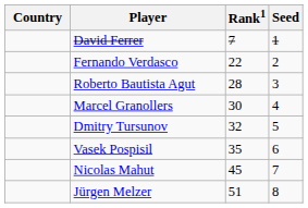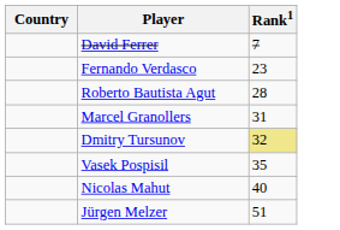 <table class="wikitable" border="1">
 <tr>
 <th width="70">Country</th>
 <th width="175">Player</th>
 <th>Rank<sup>1</sup></th>
-<th>Seed</th>
 </tr>
 <tr>
 <td><s></s></td>
 <td><s><a href='#'>David Ferrer</a></s></td>
 <td><s>7</s></td>
-<td><s>1</s></td>
 </tr>
 <tr>
 <td></td>
 <td><a href='#'>Fernando Verdasco</a></td>
-<td>22</td>
-<td>2</td>
+<td>23</td>
 </tr>
 <tr>
 <td></td>
 <td><a href='#'>Roberto Bautista Agut</a></td>
 <td>28</td>
-<td>3</td>
 </tr>
 <tr>
 <td></td>
 <td><a href='#'>Marcel Granollers</a></td>
-<td>30</td>
-<td>4</td>
+<td>31</td>
 </tr>
 <tr>
 <td></td>
 <td><a href='#'>Dmitry Tursunov</a></td>
-<td>32</td>
-<td>5</td>
+<td style="background: khaki;">32</td>
 </tr>
 <tr>
 <td></td>
 <td><a href='#'>Vasek Pospisil</a></td>
 <td>35</td>
-<td>6</td>
 </tr>
 <tr>
 <td></td>
 <td><a href='#'>Nicolas Mahut</a></td>
-<td>45</td>
-<td>7</td>
+<td>40</td>
 </tr>
 <tr>
 <td></td>
 <td><a href='#'>Jürgen Melzer</a></td>
 <td>51</td>
-<td>8</td>
 </tr>
 </table>
